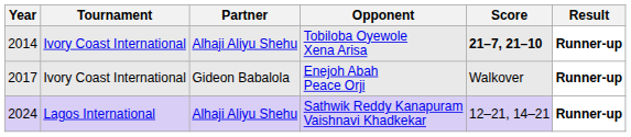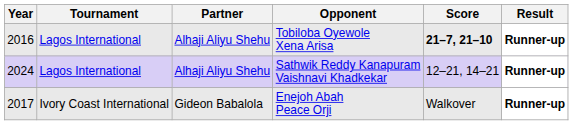 <table class="sortable wikitable" style="font-size: 90%;">
 <tr>
 <th>Year</th>
 <th>Tournament</th>
 <th>Partner</th>
 <th>Opponent</th>
 <th>Score</th>
 <th>Result</th>
 </tr>
 <tr style="background:#E9E9E9">
-<td align="center">2014</td>
-<td align="left"><a href='#'>Ivory Coast International</a></td>
+<td align="center">2016</td>
+<td align="left"><a href='#'>Lagos International</a></td>
 <td align="left"> <a href='#'>Alhaji Aliyu Shehu</a></td>
 <td align="left"> <a href='#'>Tobiloba Oyewole</a><br> <a href='#'>Xena Arisa</a></td>
 <td align="left"><strong>21–7, 21–10</strong></td>
+<td style="text-align:left; background:white"> <strong>Runner-up</strong></td>
+</tr>
+<tr style="background:#D8CEF6">
+<td align="center">2024</td>
+<td align="left"><a href='#'>Lagos International</a></td>
+<td align="left"> <a href='#'>Alhaji Aliyu Shehu</a></td>
+<td align="left"> <a href='#'>Sathwik Reddy Kanapuram</a><br> <a href='#'>Vaishnavi Khadkekar</a></td>
+<td align="left">12–21, 14–21</td>
 <td style="text-align:left; background:white"> <strong>Runner-up</strong></td>
 </tr>
 <tr style="background:#E9E9E9">
 <td align="center">2017</td>
 <td align="left">Ivory Coast International</td>
 <td align="left"> Gideon Babalola</td>
 <td align="left"> <a href='#'>Enejoh Abah</a> <br>  <a href='#'>Peace Orji</a></td>
 <td align="left">Walkover</td>
 <td style="text-align:left; background:white"> <strong>Runner-up</strong></td>
 </tr>
-<tr style="background:#D8CEF6">
-<td align="center">2024</td>
-<td align="left"><a href='#'>Lagos International</a></td>
-<td align="left"> <a href='#'>Alhaji Aliyu Shehu</a></td>
-<td align="left"> <a href='#'>Sathwik Reddy Kanapuram</a><br> <a href='#'>Vaishnavi Khadkekar</a></td>
-<td align="left">12–21, 14–21</td>
-<td style="text-align:left; background:white"> <strong>Runner-up</strong></td>
-</tr>
 </table>
